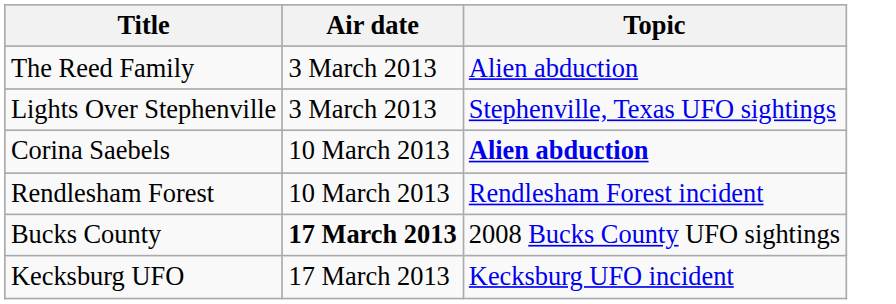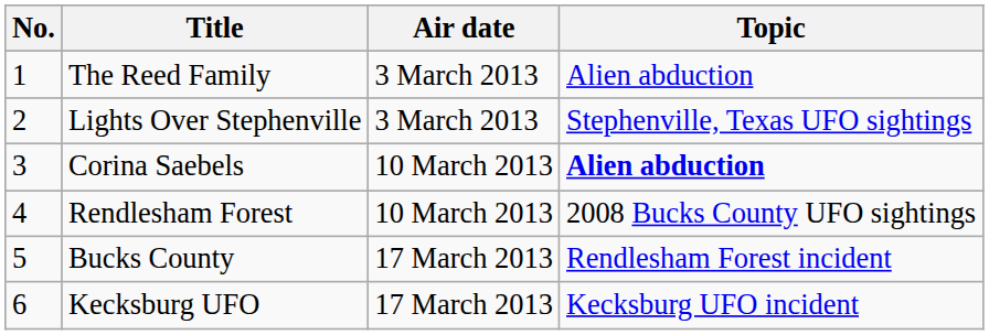 <table class=wikitable>
 <tr>
+<th>No.</th>
 <th>Title</th>
 <th>Air date</th>
 <th>Topic</th>
 </tr>
 <tr>
+<td>1</td>
 <td>The Reed Family</td>
 <td>3 March 2013</td>
 <td><a href='#'>Alien abduction</a></td>
 </tr>
 <tr>
+<td>2</td>
 <td>Lights Over Stephenville</td>
 <td>3 March 2013</td>
 <td><a href='#'>Stephenville, Texas UFO sightings</a></td>
 </tr>
 <tr>
+<td>3</td>
 <td>Corina Saebels</td>
 <td>10 March 2013</td>
 <td><strong><a href='#'>Alien abduction</a></strong></td>
 </tr>
 <tr>
+<td>4</td>
 <td>Rendlesham Forest</td>
 <td>10 March 2013</td>
+<td>2008 <a href='#'>Bucks County</a> UFO sightings</td>
+</tr>
+<tr>
+<td>5</td>
+<td>Bucks County</td>
+<td>17 March 2013</td>
 <td><a href='#'>Rendlesham Forest incident</a></td>
 </tr>
 <tr>
-<td>Bucks County</td>
-<td><strong>17 March 2013</strong></td>
-<td>2008 <a href='#'>Bucks County</a> UFO sightings</td>
-</tr>
-<tr>
+<td>6</td>
 <td>Kecksburg UFO</td>
 <td>17 March 2013</td>
 <td><a href='#'>Kecksburg UFO incident</a></td>
 </tr>
 </table>
